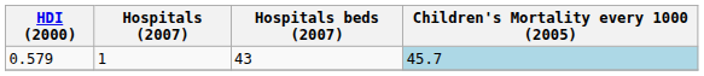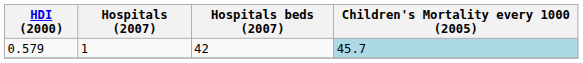 <table class="wikitable" border="1">
 <tr>
 <th><a href='#'>HDI</a> (2000)</th>
 <th>Hospitals (2007)</th>
 <th>Hospitals beds (2007)</th>
 <th>Children's Mortality every 1000 (2005)</th>
 </tr>
 <tr>
 <td>0.579</td>
 <td>1</td>
-<td>43</td>
+<td>42</td>
 <td style="background: lightblue;">45.7</td>
 </tr>
 <tr>
 </tr>
 </table>
